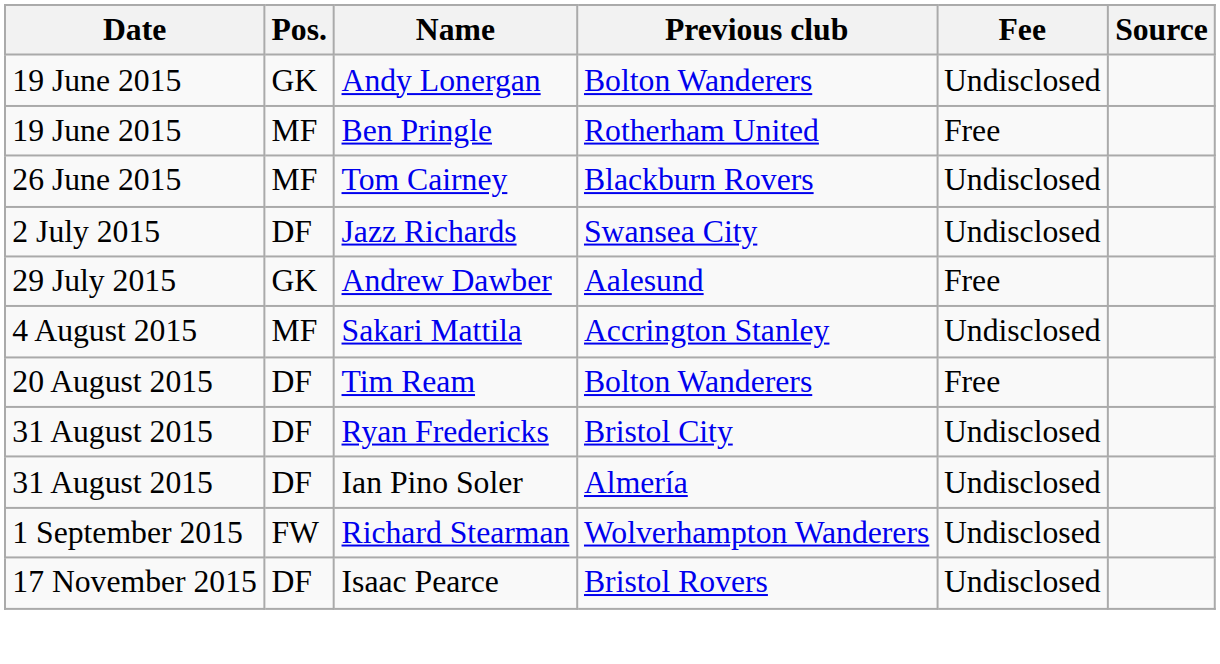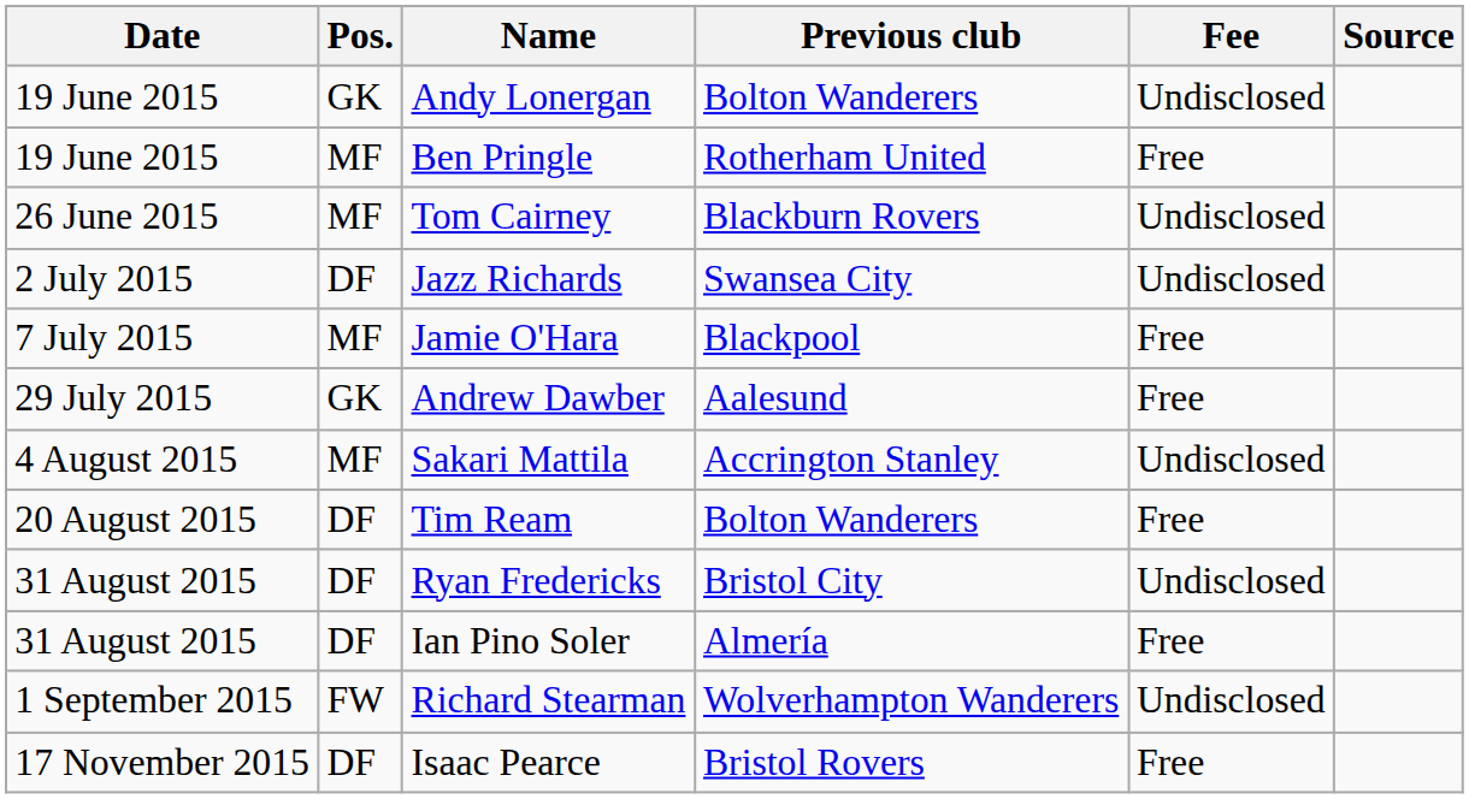 <table class="wikitable" style="text-align:left">
 <tr>
 <th>Date</th>
 <th>Pos.</th>
 <th>Name</th>
 <th>Previous club</th>
 <th>Fee</th>
 <th>Source</th>
 </tr>
 <tr>
 <td>19 June 2015</td>
 <td>GK</td>
 <td> <a href='#'>Andy Lonergan</a></td>
 <td> <a href='#'>Bolton Wanderers</a></td>
 <td>Undisclosed</td>
 <td></td>
 </tr>
 <tr>
 <td>19 June 2015</td>
 <td>MF</td>
 <td> <a href='#'>Ben Pringle</a></td>
 <td> <a href='#'>Rotherham United</a></td>
 <td>Free</td>
 <td></td>
 </tr>
 <tr>
 <td>26 June 2015</td>
 <td>MF</td>
 <td> <a href='#'>Tom Cairney</a></td>
 <td> <a href='#'>Blackburn Rovers</a></td>
 <td>Undisclosed</td>
 <td></td>
 </tr>
 <tr>
 <td>2 July 2015</td>
 <td>DF</td>
 <td> <a href='#'>Jazz Richards</a></td>
 <td> <a href='#'>Swansea City</a></td>
 <td>Undisclosed</td>
 <td></td>
 </tr>
 <tr>
+<td>7 July 2015</td>
+<td>MF</td>
+<td> <a href='#'>Jamie O'Hara</a></td>
+<td> <a href='#'>Blackpool</a></td>
+<td>Free</td>
+<td></td>
+</tr>
+<tr>
 <td>29 July 2015</td>
 <td>GK</td>
 <td> <a href='#'>Andrew Dawber</a></td>
 <td> <a href='#'>Aalesund</a></td>
 <td>Free</td>
 <td></td>
 </tr>
 <tr>
 <td>4 August 2015</td>
 <td>MF</td>
 <td> <a href='#'>Sakari Mattila</a></td>
 <td> <a href='#'>Accrington Stanley</a></td>
 <td>Undisclosed</td>
 <td></td>
 </tr>
 <tr>
 <td>20 August 2015</td>
 <td>DF</td>
 <td> <a href='#'>Tim Ream</a></td>
 <td> <a href='#'>Bolton Wanderers</a></td>
 <td>Free</td>
 <td></td>
 </tr>
 <tr>
 <td>31 August 2015</td>
 <td>DF</td>
 <td> <a href='#'>Ryan Fredericks</a></td>
 <td> <a href='#'>Bristol City</a></td>
 <td>Undisclosed</td>
 <td></td>
 </tr>
 <tr>
 <td>31 August 2015</td>
 <td>DF</td>
 <td> Ian Pino Soler</td>
 <td> <a href='#'>Almería</a></td>
-<td>Undisclosed</td>
+<td>Free</td>
 <td></td>
 </tr>
 <tr>
 <td>1 September 2015</td>
 <td>FW</td>
 <td> <a href='#'>Richard Stearman</a></td>
 <td> <a href='#'>Wolverhampton Wanderers</a></td>
 <td>Undisclosed</td>
 <td></td>
 </tr>
 <tr>
 <td>17 November 2015</td>
 <td>DF</td>
 <td> Isaac Pearce</td>
 <td> <a href='#'>Bristol Rovers</a></td>
-<td>Undisclosed</td>
+<td>Free</td>
 <td></td>
 </tr>
 </table>
